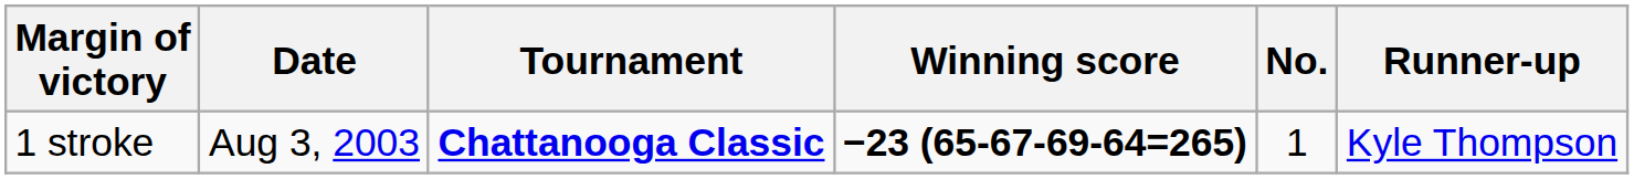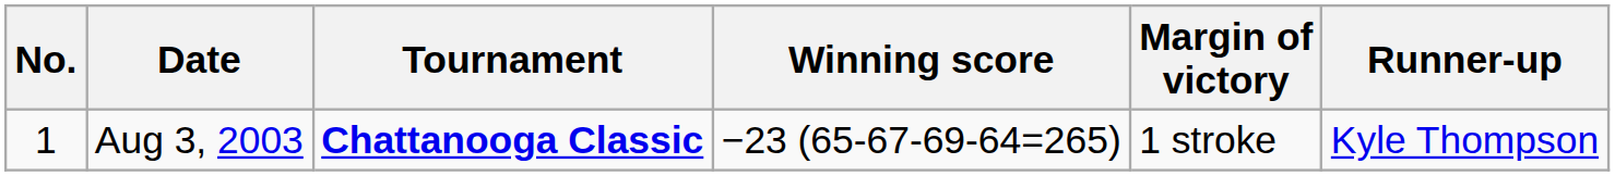 <table class="wikitable" style="font-size:95%;">
 <tr>
-<th>Margin of<br>victory</th>
+<th>No.</th>
 <th>Date</th>
 <th>Tournament</th>
 <th>Winning score</th>
-<th>No.</th>
+<th>Margin of<br>victory</th>
 <th>Runner-up</th>
 </tr>
 <tr>
-<td>1 stroke</td>
+<td align=center>1</td>
 <td align=right>Aug 3, <a href='#'>2003</a></td>
 <td><strong><a href='#'>Chattanooga Classic</a></strong></td>
-<td><strong>−23 (65-67-69-64=265)</strong></td>
-<td align=center>1</td>
+<td>−23 (65-67-69-64=265)</td>
+<td>1 stroke</td>
 <td> <a href='#'>Kyle Thompson</a></td>
 </tr>
 </table>
